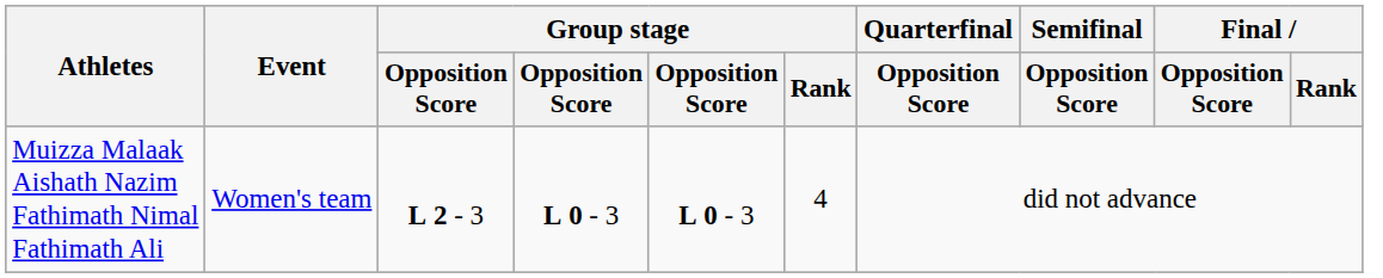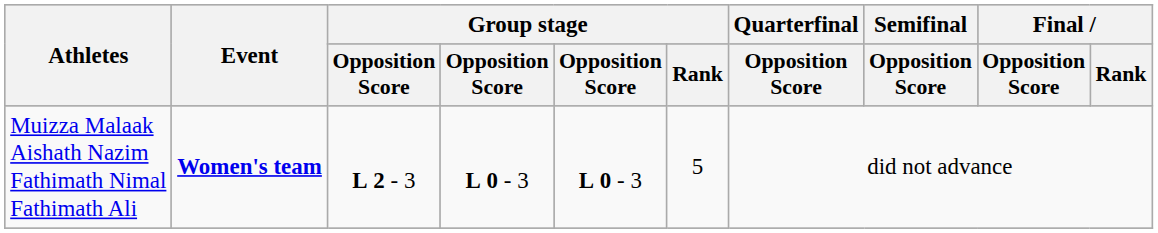 <table class=wikitable style=font-size:88%;text-align:center>
 <tr>
 <th rowspan=2>Athletes</th>
 <th rowspan=2>Event</th>
 <th colspan=4>Group stage</th>
 <th>Quarterfinal</th>
 <th>Semifinal</th>
 <th colspan=2>Final / </th>
 </tr>
 <tr style=font-size:95%>
 <th>Opposition<br>Score</th>
 <th>Opposition<br>Score</th>
 <th>Opposition<br>Score</th>
 <th>Rank</th>
 <th>Opposition<br>Score</th>
 <th>Opposition<br>Score</th>
 <th>Opposition<br>Score</th>
 <th>Rank</th>
 </tr>
 <tr>
 <td align=left><a href='#'>Muizza Malaak</a><br><a href='#'>Aishath Nazim</a> <br> <a href='#'>Fathimath Nimal</a> <br><a href='#'>Fathimath Ali</a></td>
-<td align=left><a href='#'>Women's team</a></td>
+<td align=left><strong><a href='#'>Women's team</a></strong></td>
 <td><br><strong>L</strong> <strong>2</strong> - 3</td>
 <td><br><strong>L</strong> <strong>0</strong> - 3</td>
 <td><br><strong>L</strong> <strong>0</strong> - 3</td>
-<td>4</td>
+<td>5</td>
 <td colspan=4>did not advance</td>
 </tr>
 </table>
